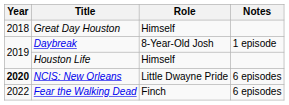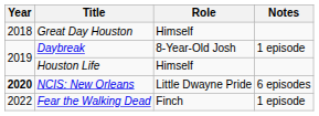 <table class="wikitable">
 <tr>
 <th>Year</th>
 <th>Title</th>
 <th>Role</th>
 <th>Notes</th>
 </tr>
 <tr>
 <td>2018</td>
 <td><em>Great Day Houston</em></td>
 <td>Himself</td>
 <td></td>
 </tr>
 <tr>
 <td rowspan="2">2019</td>
 <td><em><a href='#'>Daybreak</a></em></td>
 <td>8-Year-Old Josh</td>
 <td>1 episode</td>
 </tr>
 <tr>
 <td><em>Houston Life</em></td>
 <td>Himself</td>
 <td></td>
 </tr>
 <tr>
 <td><strong>2020</strong></td>
 <td><em><a href='#'>NCIS: New Orleans</a></em></td>
 <td>Little Dwayne Pride</td>
 <td>6 episodes</td>
 </tr>
 <tr>
 <td>2022</td>
 <td><em><a href='#'>Fear the Walking Dead</a></em></td>
 <td>Finch</td>
-<td>6 episodes</td>
+<td>1 episode</td>
 </tr>
 </table>
